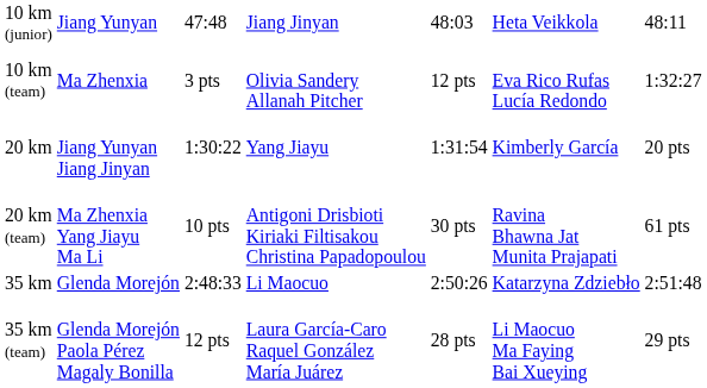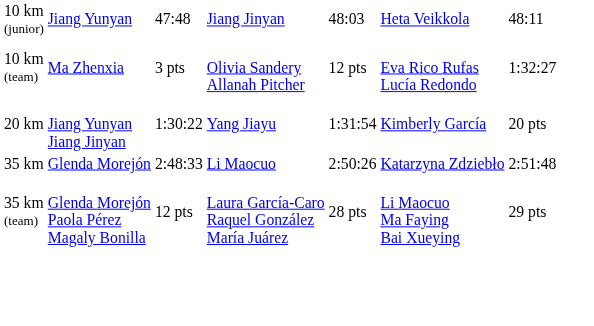 <table>
 <tr>
 <td>10 km<br><small>(junior)</small></td>
 <td> <a href='#'>Jiang Yunyan</a></td>
 <td>47:48 <strong></strong></td>
 <td> <a href='#'>Jiang Jinyan</a></td>
 <td>48:03 <strong></strong></td>
 <td> <a href='#'>Heta Veikkola</a></td>
 <td>48:11 <strong></strong></td>
 </tr>
 <tr>
 <td>10 km<br><small>(team)</small></td>
 <td> <a href='#'>Ma Zhenxia</a></td>
 <td>3 pts</td>
 <td><br><a href='#'>Olivia Sandery</a><br><a href='#'>Allanah Pitcher</a></td>
 <td>12 pts</td>
 <td><br><a href='#'>Eva Rico Rufas</a><br><a href='#'>Lucía Redondo</a></td>
 <td>1:32:27</td>
 </tr>
 <tr>
 <td>20 km</td>
 <td><br><a href='#'>Jiang Yunyan</a><br><a href='#'>Jiang Jinyan</a></td>
 <td>1:30:22</td>
 <td> <a href='#'>Yang Jiayu</a></td>
 <td>1:31:54</td>
 <td> <a href='#'>Kimberly García</a></td>
 <td>20 pts</td>
 </tr>
 <tr>
-<td>20 km<br><small>(team)</small></td>
-<td><br><a href='#'>Ma Zhenxia</a><br><a href='#'>Yang Jiayu</a><br><a href='#'>Ma Li</a></td>
-<td>10 pts</td>
-<td><br><a href='#'>Antigoni Drisbioti</a><br><a href='#'>Kiriaki Filtisakou</a><br><a href='#'>Christina Papadopoulou</a></td>
-<td>30 pts</td>
-<td><br><a href='#'>Ravina</a><br><a href='#'>Bhawna Jat</a><br><a href='#'>Munita Prajapati</a></td>
-<td>61 pts</td>
-</tr>
-<tr>
 <td>35 km</td>
 <td> <a href='#'>Glenda Morejón</a></td>
 <td>2:48:33 <strong></strong></td>
 <td> <a href='#'>Li Maocuo</a></td>
 <td>2:50:26 <strong></strong></td>
 <td> <a href='#'>Katarzyna Zdziebło</a></td>
 <td>2:51:48 <strong></strong></td>
 </tr>
 <tr>
 <td>35 km<br><small>(team)</small></td>
 <td><br><a href='#'>Glenda Morejón</a><br><a href='#'>Paola Pérez</a><br><a href='#'>Magaly Bonilla</a></td>
 <td>12 pts</td>
 <td><br><a href='#'>Laura García-Caro</a><br><a href='#'>Raquel González</a><br><a href='#'>María Juárez</a></td>
 <td>28 pts</td>
 <td><br><a href='#'>Li Maocuo</a><br><a href='#'>Ma Faying</a><br><a href='#'>Bai Xueying</a></td>
 <td>29 pts</td>
 </tr>
 </table>
